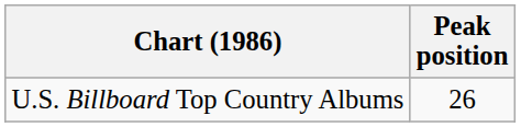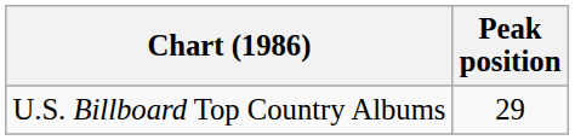 <table class="wikitable">
 <tr>
 <th>Chart (1986)</th>
 <th>Peak<br>position</th>
 </tr>
 <tr>
 <td>U.S. <em>Billboard</em> Top Country Albums</td>
-<td align="center">26</td>
+<td align="center">29</td>
 </tr>
 </table>
